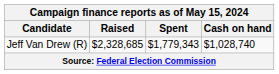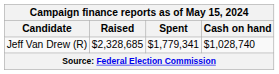 <table class="wikitable sortable">
 <tr>
 <th colspan=4>Campaign finance reports as of May 15, 2024</th>
 </tr>
 <tr style="text-align:center;">
 <th>Candidate</th>
 <th>Raised</th>
 <th>Spent</th>
 <th>Cash on hand</th>
 </tr>
 <tr>
 <td>Jeff Van Drew (R)</td>
 <td>$2,328,685</td>
-<td>$1,779,343</td>
+<td>$1,779,341</td>
 <td>$1,028,740</td>
 </tr>
 <tr>
 <th colspan="4"><small>Source: <a href='#'>Federal Election Commission</a></small></th>
 </tr>
 </table>
